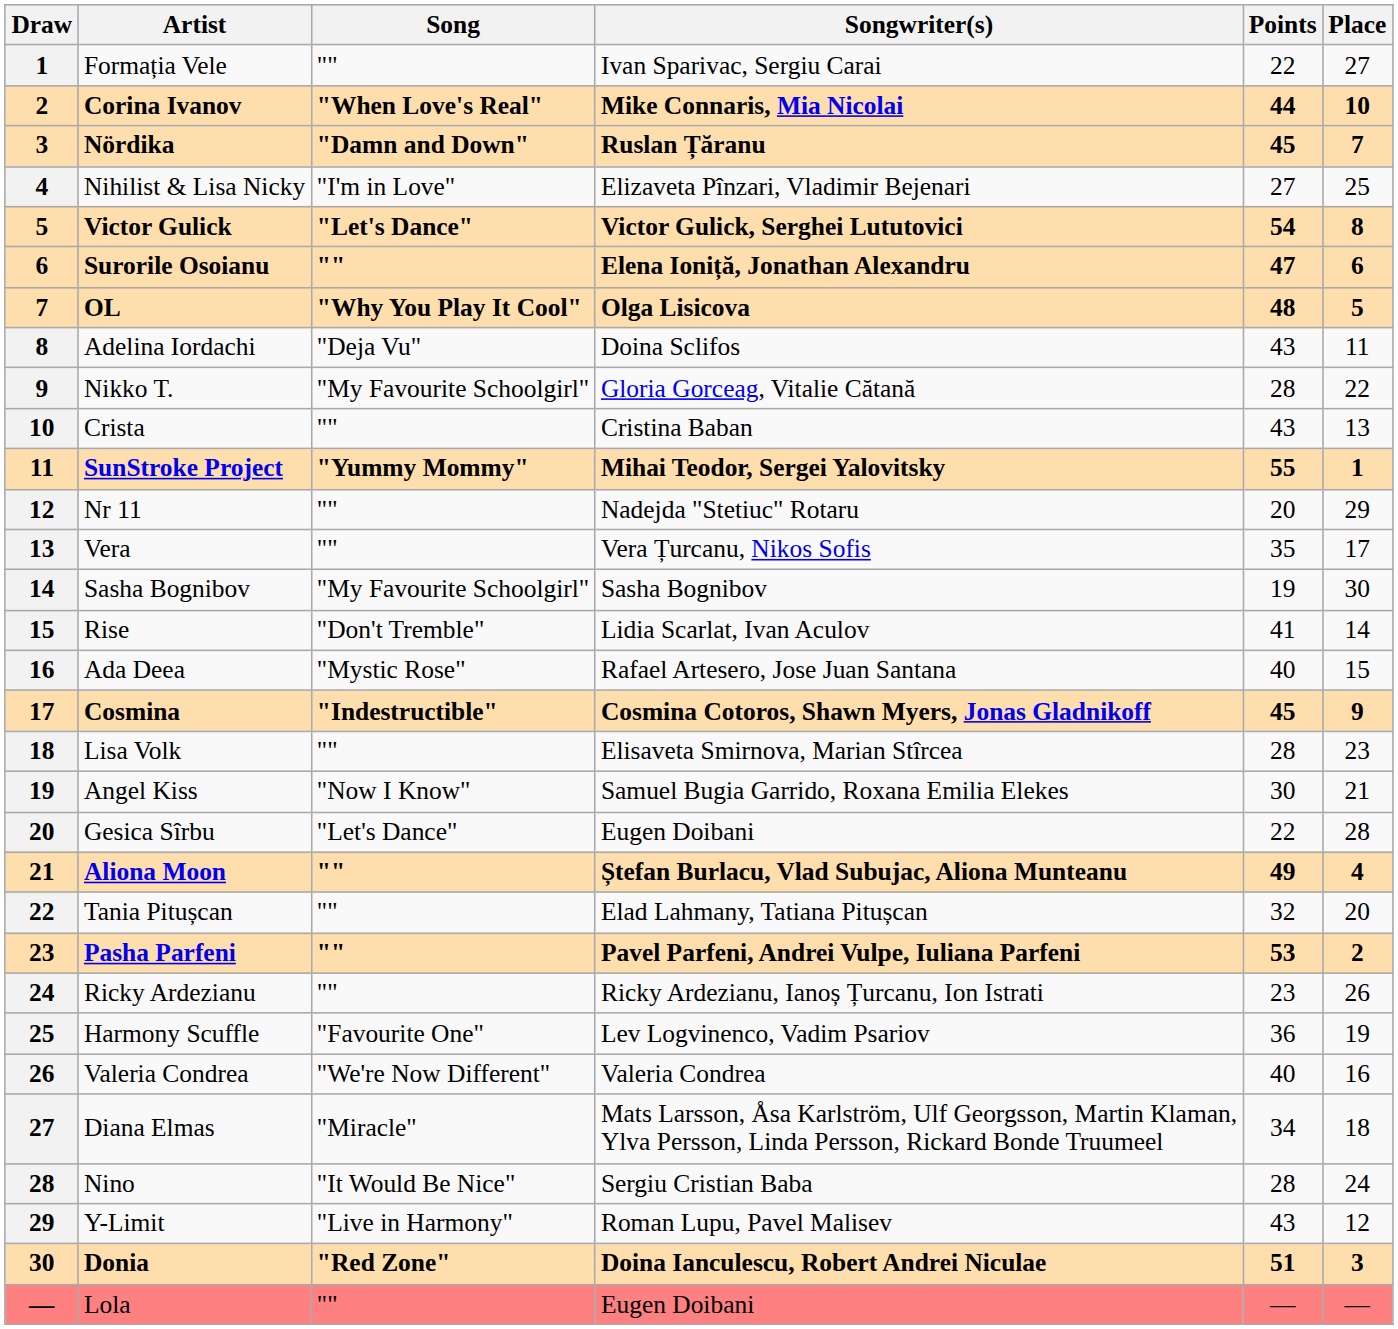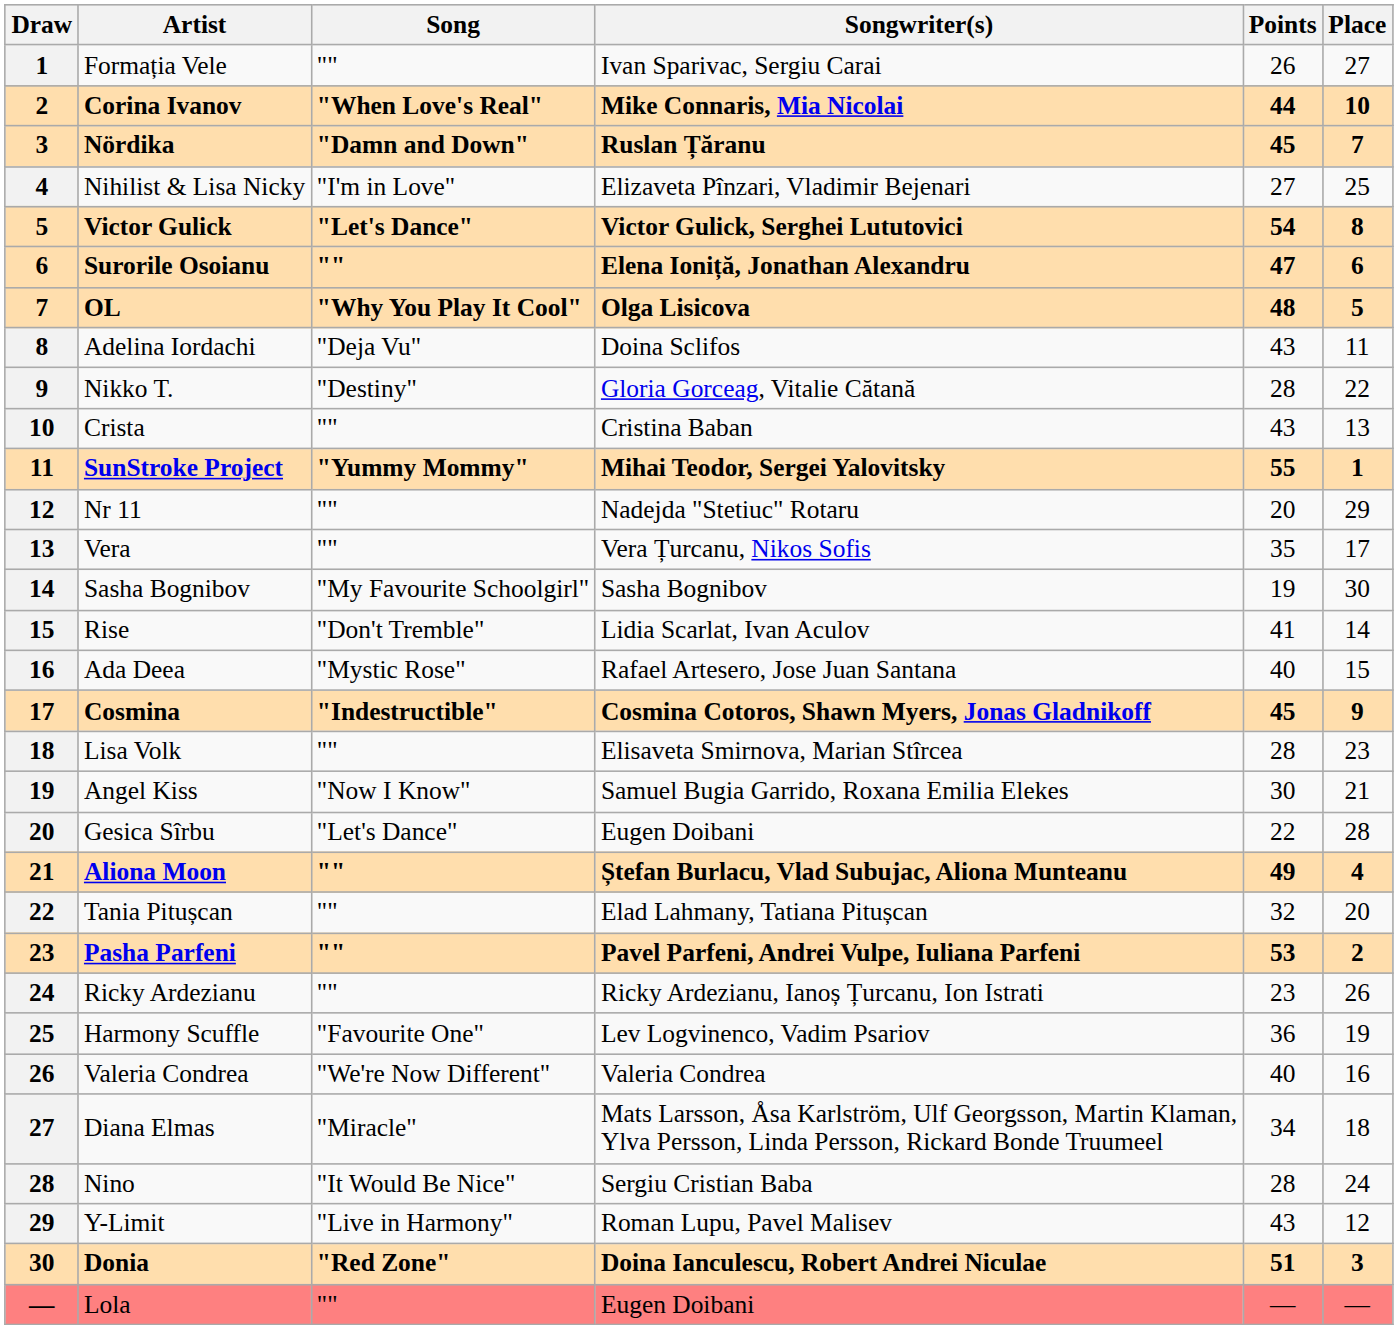 <table class="wikitable sortable mw-collapsible plainrowheaders" style="margin: 1em auto 1em auto">
 <tr>
 <th scope="col">Draw</th>
 <th scope="col">Artist</th>
 <th scope="col">Song</th>
 <th class="unsortable" scope="col">Songwriter(s)</th>
 <th>Points</th>
 <th>Place</th>
 </tr>
 <tr>
 <th scope="row" style="text-align:center;">1</th>
 <td>Formația Vele</td>
 <td>""</td>
 <td>Ivan Sparivac, Sergiu Carai</td>
-<td align=center>22</td>
+<td align=center>26</td>
 <td align=center>27</td>
 </tr>
 <tr style="font-weight:bold; background:navajowhite;">
 <th scope="row" style="text-align:center; font-weight:bold; background:navajowhite;">2</th>
 <td>Corina Ivanov</td>
 <td>"When Love's Real"</td>
 <td>Mike Connaris, <a href='#'>Mia Nicolai</a></td>
 <td align=center>44</td>
 <td align=center>10</td>
 </tr>
 <tr style="font-weight:bold; background:navajowhite;">
 <th scope="row" style="text-align:center; font-weight:bold; background:navajowhite;">3</th>
 <td>Nördika</td>
 <td>"Damn and Down"</td>
 <td>Ruslan Țăranu</td>
 <td align=center>45</td>
 <td align=center>7</td>
 </tr>
 <tr>
 <th scope="row" style="text-align:center;">4</th>
 <td>Nihilist & Lisa Nicky</td>
 <td>"I'm in Love"</td>
 <td>Elizaveta Pînzari, Vladimir Bejenari</td>
 <td align=center>27</td>
 <td align=center>25</td>
 </tr>
 <tr style="font-weight:bold; background:navajowhite;">
 <th scope="row" style="text-align:center; font-weight:bold; background:navajowhite;">5</th>
 <td>Victor Gulick</td>
 <td>"Let's Dance"</td>
 <td>Victor Gulick, Serghei Lututovici</td>
 <td align=center>54</td>
 <td align=center>8</td>
 </tr>
 <tr style="font-weight:bold; background:navajowhite;">
 <th scope="row" style="text-align:center; font-weight:bold; background:navajowhite;">6</th>
 <td>Surorile Osoianu</td>
 <td>""</td>
 <td>Elena Ioniță, Jonathan Alexandru</td>
 <td align=center>47</td>
 <td align=center>6</td>
 </tr>
 <tr style="font-weight:bold; background:navajowhite;">
 <th scope="row" style="text-align:center; font-weight:bold; background:navajowhite;">7</th>
 <td>OL</td>
 <td>"Why You Play It Cool"</td>
 <td>Olga Lisicova</td>
 <td align=center>48</td>
 <td align=center>5</td>
 </tr>
 <tr>
 <th scope="row" style="text-align:center;">8</th>
 <td>Adelina Iordachi</td>
 <td>"Deja Vu"</td>
 <td>Doina Sclifos</td>
 <td align=center>43</td>
 <td align=center>11</td>
 </tr>
 <tr>
 <th scope="row" style="text-align:center;">9</th>
 <td>Nikko T.</td>
-<td>"My Favourite Schoolgirl"</td>
+<td>"Destiny"</td>
 <td><a href='#'>Gloria Gorceag</a>, Vitalie Cătană</td>
 <td align=center>28</td>
 <td align=center>22</td>
 </tr>
 <tr>
 <th scope="row" style="text-align:center;">10</th>
 <td>Crista</td>
 <td>""</td>
 <td>Cristina Baban</td>
 <td align=center>43</td>
 <td align=center>13</td>
 </tr>
 <tr style="font-weight:bold; background:navajowhite;">
 <th scope="row" style="text-align:center; font-weight:bold; background:navajowhite;">11</th>
 <td><a href='#'>SunStroke Project</a></td>
 <td>"Yummy Mommy"</td>
 <td>Mihai Teodor, Sergei Yalovitsky</td>
 <td align=center>55</td>
 <td align=center>1</td>
 </tr>
 <tr>
 <th scope="row" style="text-align:center;">12</th>
 <td>Nr 11</td>
 <td>""</td>
 <td>Nadejda "Stetiuc" Rotaru</td>
 <td align=center>20</td>
 <td align=center>29</td>
 </tr>
 <tr>
 <th scope="row" style="text-align:center;">13</th>
 <td>Vera</td>
 <td>""</td>
 <td>Vera Țurcanu, <a href='#'>Nikos Sofis</a></td>
 <td align=center>35</td>
 <td align=center>17</td>
 </tr>
 <tr>
 <th scope="row" style="text-align:center;">14</th>
 <td>Sasha Bognibov</td>
 <td>"My Favourite Schoolgirl"</td>
 <td>Sasha Bognibov</td>
 <td align=center>19</td>
 <td align=center>30</td>
 </tr>
 <tr>
 <th scope="row" style="text-align:center;">15</th>
 <td>Rise</td>
 <td>"Don't Tremble"</td>
 <td>Lidia Scarlat, Ivan Aculov</td>
 <td align=center>41</td>
 <td align=center>14</td>
 </tr>
 <tr>
 <th scope="row" style="text-align:center;">16</th>
 <td>Ada Deea</td>
 <td>"Mystic Rose"</td>
 <td>Rafael Artesero, Jose Juan Santana</td>
 <td align=center>40</td>
 <td align=center>15</td>
 </tr>
 <tr style="font-weight:bold; background:navajowhite;">
 <th scope="row" style="text-align:center; font-weight:bold; background:navajowhite;">17</th>
 <td>Cosmina</td>
 <td>"Indestructible"</td>
 <td>Cosmina Cotoros, Shawn Myers, <a href='#'>Jonas Gladnikoff</a></td>
 <td align=center>45</td>
 <td align=center>9</td>
 </tr>
 <tr>
 <th scope="row" style="text-align:center;">18</th>
 <td>Lisa Volk</td>
 <td>""</td>
 <td>Elisaveta Smirnova, Marian Stîrcea</td>
 <td align=center>28</td>
 <td align=center>23</td>
 </tr>
 <tr>
 <th scope="row" style="text-align:center;">19</th>
 <td>Angel Kiss</td>
 <td>"Now I Know"</td>
 <td>Samuel Bugia Garrido, Roxana Emilia Elekes</td>
 <td align=center>30</td>
 <td align=center>21</td>
 </tr>
 <tr>
 <th scope="row" style="text-align:center;">20</th>
 <td>Gesica Sîrbu</td>
 <td>"Let's Dance"</td>
 <td>Eugen Doibani</td>
 <td align=center>22</td>
 <td align=center>28</td>
 </tr>
 <tr style="font-weight:bold; background:navajowhite;">
 <th scope="row" style="text-align:center; font-weight:bold; background:navajowhite;">21</th>
 <td><a href='#'>Aliona Moon</a></td>
 <td>""</td>
 <td>Ștefan Burlacu, Vlad Subujac, Aliona Munteanu</td>
 <td align=center>49</td>
 <td align=center>4</td>
 </tr>
 <tr>
 <th scope="row" style="text-align:center;">22</th>
 <td>Tania Pitușcan</td>
 <td>""</td>
 <td>Elad Lahmany, Tatiana Pitușcan</td>
 <td align=center>32</td>
 <td align=center>20</td>
 </tr>
 <tr style="font-weight:bold; background:navajowhite;">
 <th scope="row" style="text-align:center; font-weight:bold; background:navajowhite;">23</th>
 <td><a href='#'>Pasha Parfeni</a></td>
 <td>""</td>
 <td>Pavel Parfeni, Andrei Vulpe, Iuliana Parfeni</td>
 <td align=center>53</td>
 <td align=center>2</td>
 </tr>
 <tr>
 <th scope="row" style="text-align:center;">24</th>
 <td>Ricky Ardezianu</td>
 <td>""</td>
 <td>Ricky Ardezianu, Ianoș Țurcanu, Ion Istrati</td>
 <td align=center>23</td>
 <td align=center>26</td>
 </tr>
 <tr>
 <th scope="row" style="text-align:center;">25</th>
 <td>Harmony Scuffle</td>
 <td>"Favourite One"</td>
 <td>Lev Logvinenco, Vadim Psariov</td>
 <td align=center>36</td>
 <td align=center>19</td>
 </tr>
 <tr>
 <th scope="row" style="text-align:center;">26</th>
 <td>Valeria Condrea</td>
 <td>"We're Now Different"</td>
 <td>Valeria Condrea</td>
 <td align=center>40</td>
 <td align=center>16</td>
 </tr>
 <tr>
 <th scope="row" style="text-align:center;">27</th>
 <td>Diana Elmas</td>
 <td>"Miracle"</td>
 <td>Mats Larsson, Åsa Karlström, Ulf Georgsson, Martin Klaman,<br>Ylva Persson, Linda Persson, Rickard Bonde Truumeel</td>
 <td align=center>34</td>
 <td align=center>18</td>
 </tr>
 <tr>
 <th scope="row" style="text-align:center;">28</th>
 <td>Nino</td>
 <td>"It Would Be Nice"</td>
 <td>Sergiu Cristian Baba</td>
 <td align=center>28</td>
 <td align=center>24</td>
 </tr>
 <tr>
 <th scope="row" style="text-align:center;">29</th>
 <td>Y-Limit</td>
 <td>"Live in Harmony"</td>
 <td>Roman Lupu, Pavel Malisev</td>
 <td align=center>43</td>
 <td align=center>12</td>
 </tr>
 <tr style="font-weight:bold; background:navajowhite;">
 <th scope="row" style="text-align:center; font-weight:bold; background:navajowhite;">30</th>
 <td>Donia</td>
 <td>"Red Zone"</td>
 <td>Doina Ianculescu, Robert Andrei Niculae</td>
 <td align=center>51</td>
 <td align=center>3</td>
 </tr>
 <tr style="background:#fe8080;">
 <th scope="row" style="text-align:center;background:#fe8080;">—</th>
 <td>Lola</td>
 <td>""</td>
 <td>Eugen Doibani</td>
 <td align="center">—</td>
 <td data-sort-value="31" align="center">—</td>
 </tr>
 </table>
